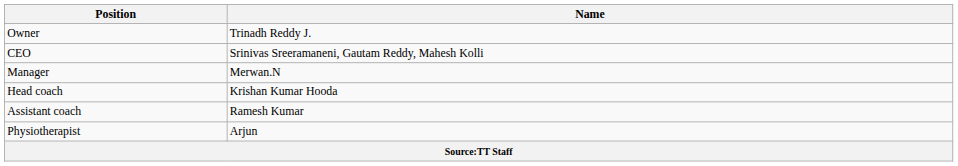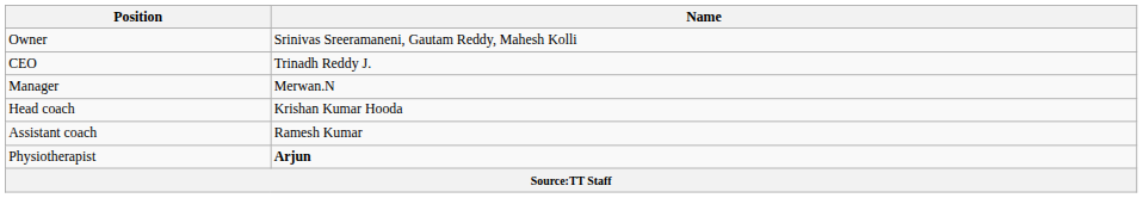 <table class="wikitable"  style="font-size:85%; width:55%;">
 <tr>
 <th style="background:; color:; text-align:center;">Position</th>
 <th style="background:; color:; text-align:center;">Name</th>
 </tr>
 <tr>
 <td>Owner</td>
-<td> Trinadh Reddy J.</td>
+<td> Srinivas Sreeramaneni, Gautam Reddy, Mahesh Kolli</td>
 </tr>
 <tr>
 <td>CEO</td>
-<td> Srinivas Sreeramaneni, Gautam Reddy, Mahesh Kolli</td>
+<td> Trinadh Reddy J.</td>
 </tr>
 <tr>
 <td>Manager</td>
 <td> Merwan.N</td>
 </tr>
 <tr>
 <td>Head coach</td>
 <td> Krishan Kumar Hooda</td>
 </tr>
 <tr>
 <td>Assistant coach</td>
 <td> Ramesh Kumar</td>
 </tr>
 <tr>
 <td>Physiotherapist</td>
-<td> Arjun</td>
+<td><strong> Arjun</strong></td>
 </tr>
 <tr>
 <th colspan="11" style="text-align: center;"><small>Source:TT Staff</small></th>
 </tr>
 </table>
